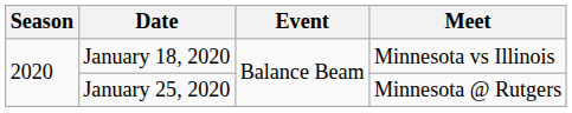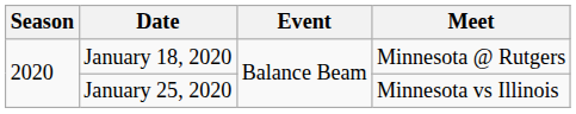 <table class="wikitable">
 <tr>
 <th>Season</th>
 <th>Date</th>
 <th>Event</th>
 <th>Meet</th>
 </tr>
 <tr>
 <td rowspan="2">2020</td>
 <td>January 18, 2020</td>
 <td rowspan="2">Balance Beam</td>
-<td>Minnesota vs Illinois</td>
+<td>Minnesota @ Rutgers</td>
 </tr>
 <tr>
 <td>January 25, 2020</td>
-<td>Minnesota @ Rutgers</td>
+<td>Minnesota vs Illinois</td>
 </tr>
 </table>
